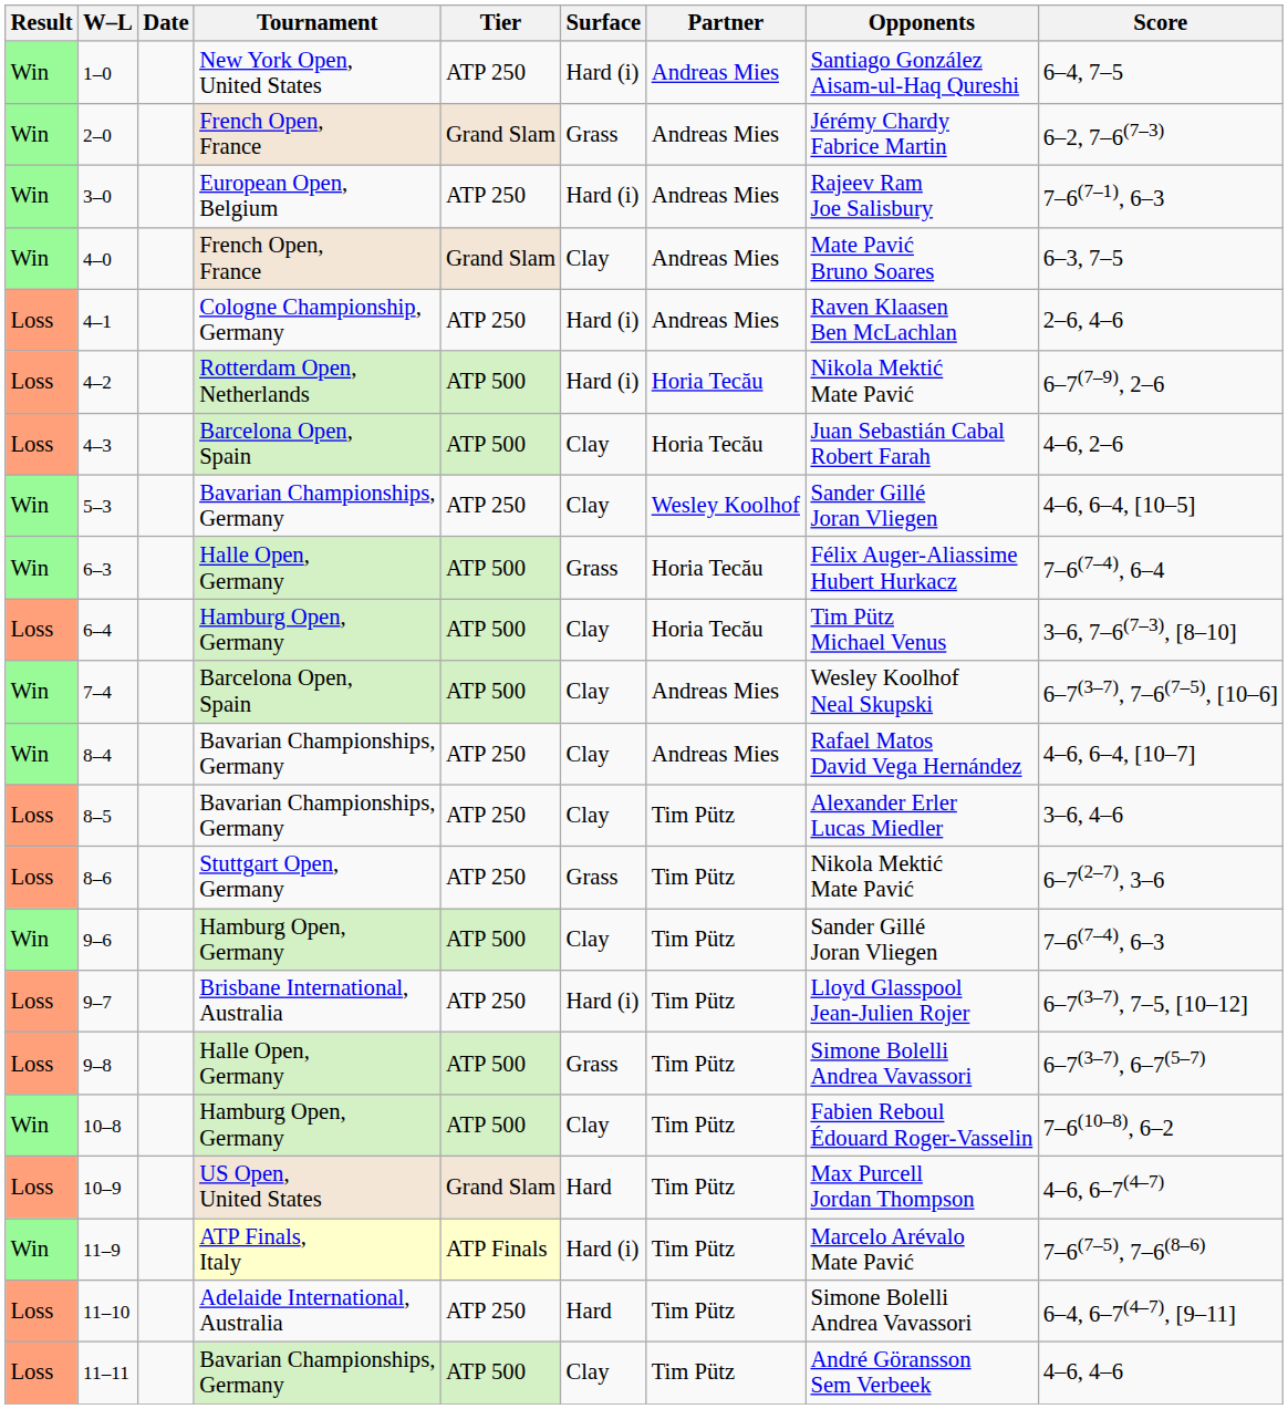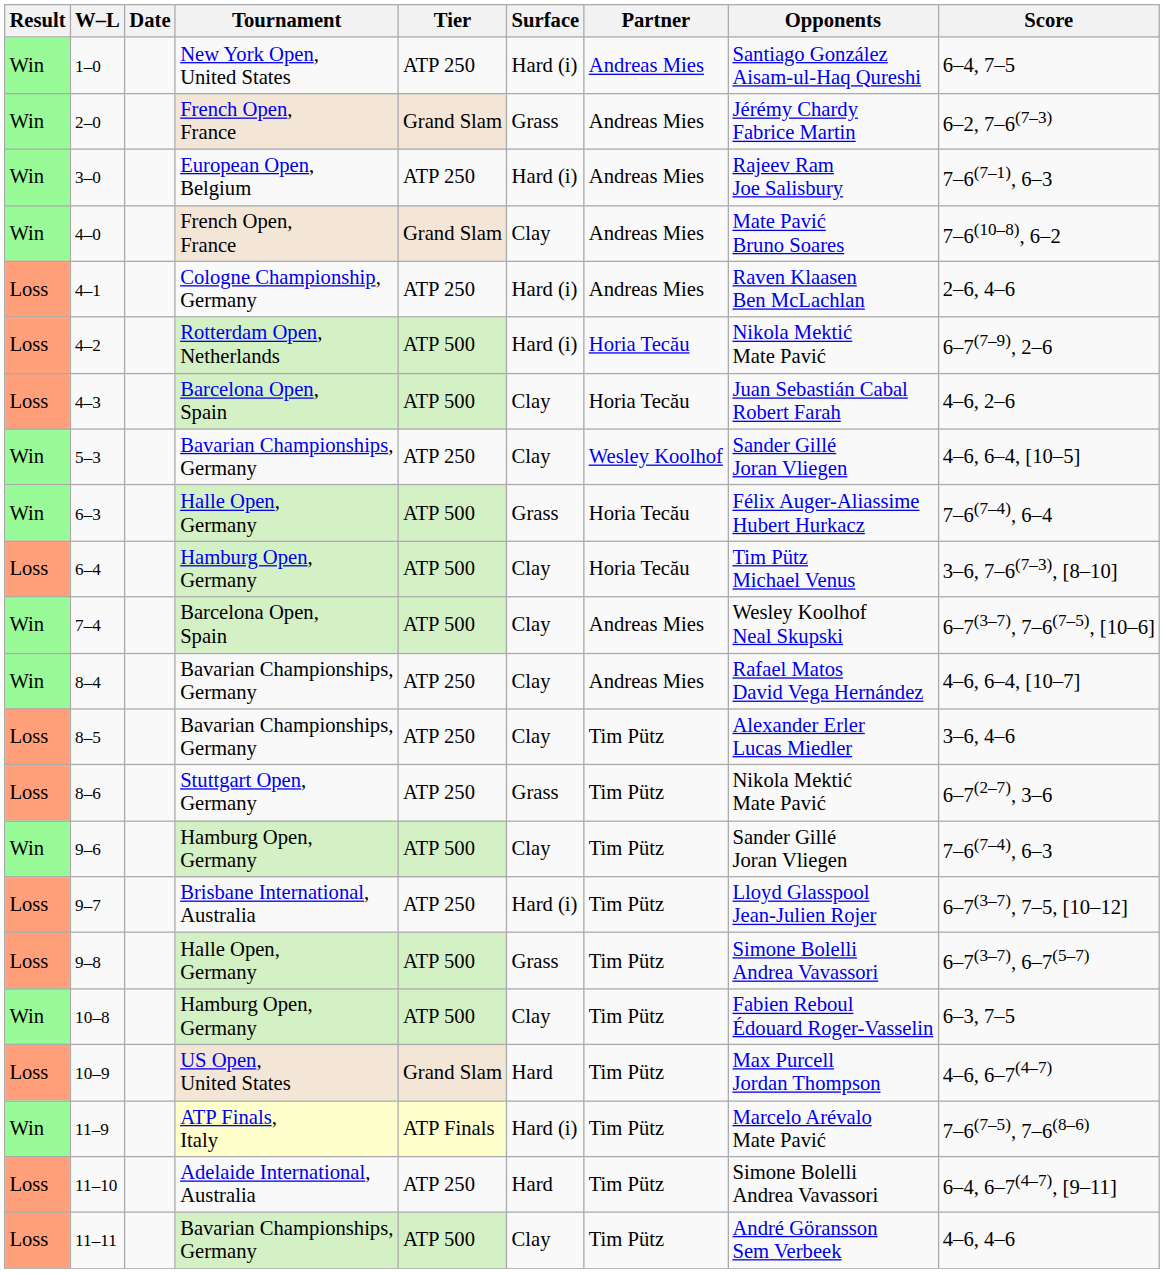 <table class="sortable wikitable nowrap">
 <tr>
 <th>Result</th>
 <th class="unsortable">W–L</th>
 <th>Date</th>
 <th>Tournament</th>
 <th>Tier</th>
 <th>Surface</th>
 <th>Partner</th>
 <th>Opponents</th>
 <th class="unsortable">Score</th>
 </tr>
 <tr>
 <td bgcolor=98fb98>Win</td>
 <td><small>1–0</small></td>
 <td><a href='#'></a></td>
 <td><a href='#'>New York Open</a>,<br> United States</td>
 <td>ATP 250</td>
 <td>Hard (i)</td>
 <td> <a href='#'>Andreas Mies</a></td>
 <td> <a href='#'>Santiago González</a><br> <a href='#'>Aisam-ul-Haq Qureshi</a></td>
 <td>6–4, 7–5</td>
 </tr>
 <tr>
 <td bgcolor=98fb98>Win</td>
 <td><small>2–0</small></td>
 <td><a href='#'></a></td>
 <td bgcolor=f3e6d7><a href='#'>French Open</a>,<br> France</td>
 <td bgcolor=f3e6d7>Grand Slam</td>
 <td>Grass</td>
 <td> Andreas Mies</td>
 <td> <a href='#'>Jérémy Chardy</a><br> <a href='#'>Fabrice Martin</a></td>
 <td>6–2, 7–6<sup>(7–3)</sup></td>
 </tr>
 <tr>
 <td bgcolor=98fb98>Win</td>
 <td><small>3–0</small></td>
 <td><a href='#'></a></td>
 <td><a href='#'>European Open</a>,<br> Belgium</td>
 <td>ATP 250</td>
 <td>Hard (i)</td>
 <td> Andreas Mies</td>
 <td> <a href='#'>Rajeev Ram</a><br> <a href='#'>Joe Salisbury</a></td>
 <td>7–6<sup>(7–1)</sup>, 6–3</td>
 </tr>
 <tr>
 <td bgcolor=98fb98>Win</td>
 <td><small>4–0</small></td>
 <td><a href='#'></a></td>
 <td bgcolor=f3e6d7>French Open,<br> France </td>
 <td bgcolor=f3e6d7>Grand Slam</td>
 <td>Clay</td>
 <td> Andreas Mies</td>
 <td> <a href='#'>Mate Pavić</a><br> <a href='#'>Bruno Soares</a></td>
-<td>6–3, 7–5</td>
+<td>7–6<sup>(10–8)</sup>, 6–2</td>
 </tr>
 <tr>
 <td bgcolor=ffa07a>Loss</td>
 <td><small>4–1</small></td>
 <td><a href='#'></a></td>
 <td><a href='#'>Cologne Championship</a>,<br> Germany</td>
 <td>ATP 250</td>
 <td>Hard (i)</td>
 <td> Andreas Mies</td>
 <td> <a href='#'>Raven Klaasen</a><br> <a href='#'>Ben McLachlan</a></td>
 <td>2–6, 4–6</td>
 </tr>
 <tr>
 <td bgcolor=ffa07a>Loss</td>
 <td><small>4–2</small></td>
 <td><a href='#'></a></td>
 <td bgcolor=d4f1c5><a href='#'>Rotterdam Open</a>,<br> Netherlands</td>
 <td bgcolor=d4f1c5>ATP 500</td>
 <td>Hard (i)</td>
 <td> <a href='#'>Horia Tecău</a></td>
 <td> <a href='#'>Nikola Mektić</a><br> Mate Pavić</td>
 <td>6–7<sup>(7–9)</sup>, 2–6</td>
 </tr>
 <tr>
 <td bgcolor=ffa07a>Loss</td>
 <td><small>4–3</small></td>
 <td><a href='#'></a></td>
 <td bgcolor=d4f1c5><a href='#'>Barcelona Open</a>,<br> Spain</td>
 <td bgcolor=d4f1c5>ATP 500</td>
 <td>Clay</td>
 <td> Horia Tecău</td>
 <td> <a href='#'>Juan Sebastián Cabal</a><br> <a href='#'>Robert Farah</a></td>
 <td>4–6, 2–6</td>
 </tr>
 <tr>
 <td bgcolor=98fb98>Win</td>
 <td><small>5–3</small></td>
 <td><a href='#'></a></td>
 <td><a href='#'>Bavarian Championships</a>,<br> Germany</td>
 <td>ATP 250</td>
 <td>Clay</td>
 <td> <a href='#'>Wesley Koolhof</a></td>
 <td> <a href='#'>Sander Gillé</a><br> <a href='#'>Joran Vliegen</a></td>
 <td>4–6, 6–4, [10–5]</td>
 </tr>
 <tr>
 <td bgcolor=98fb98>Win</td>
 <td><small>6–3</small></td>
 <td><a href='#'></a></td>
 <td bgcolor=d4f1c5><a href='#'>Halle Open</a>,<br> Germany</td>
 <td bgcolor=d4f1c5>ATP 500</td>
 <td>Grass</td>
 <td> Horia Tecău</td>
 <td> <a href='#'>Félix Auger-Aliassime</a><br> <a href='#'>Hubert Hurkacz</a></td>
 <td>7–6<sup>(7–4)</sup>, 6–4</td>
 </tr>
 <tr>
 <td bgcolor=ffa07a>Loss</td>
 <td><small>6–4</small></td>
 <td><a href='#'></a></td>
 <td bgcolor=d4f1c5><a href='#'>Hamburg Open</a>,<br> Germany</td>
 <td bgcolor=d4f1c5>ATP 500</td>
 <td>Clay</td>
 <td> Horia Tecău</td>
 <td> <a href='#'>Tim Pütz</a><br> <a href='#'>Michael Venus</a></td>
 <td>3–6, 7–6<sup>(7–3)</sup>, [8–10]</td>
 </tr>
 <tr>
 <td bgcolor=98fb98>Win</td>
 <td><small>7–4</small></td>
 <td><a href='#'></a></td>
 <td bgcolor=d4f1c5>Barcelona Open,<br> Spain</td>
 <td bgcolor=d4f1c5>ATP 500</td>
 <td>Clay</td>
 <td> Andreas Mies</td>
 <td> Wesley Koolhof<br> <a href='#'>Neal Skupski</a></td>
 <td>6–7<sup>(3–7)</sup>, 7–6<sup>(7–5)</sup>, [10–6]</td>
 </tr>
 <tr>
 <td bgcolor=98fb98>Win</td>
 <td><small>8–4</small></td>
 <td><a href='#'></a></td>
 <td>Bavarian Championships,<br> Germany </td>
 <td>ATP 250</td>
 <td>Clay</td>
 <td> Andreas Mies</td>
 <td> <a href='#'>Rafael Matos</a><br> <a href='#'>David Vega Hernández</a></td>
 <td>4–6, 6–4, [10–7]</td>
 </tr>
 <tr>
 <td bgcolor=ffa07a>Loss</td>
 <td><small>8–5</small></td>
 <td><a href='#'></a></td>
 <td>Bavarian Championships,<br> Germany</td>
 <td>ATP 250</td>
 <td>Clay</td>
 <td> Tim Pütz</td>
 <td> <a href='#'>Alexander Erler</a><br> <a href='#'>Lucas Miedler</a></td>
 <td>3–6, 4–6</td>
 </tr>
 <tr>
 <td bgcolor=ffa07a>Loss</td>
 <td><small>8–6</small></td>
 <td><a href='#'></a></td>
 <td><a href='#'>Stuttgart Open</a>,<br> Germany</td>
 <td>ATP 250</td>
 <td>Grass</td>
 <td> Tim Pütz</td>
 <td> Nikola Mektić<br> Mate Pavić</td>
 <td>6–7<sup>(2–7)</sup>, 3–6</td>
 </tr>
 <tr>
 <td bgcolor=98fb98>Win</td>
 <td><small>9–6</small></td>
 <td><a href='#'></a></td>
 <td bgcolor=d4f1c5>Hamburg Open,<br> Germany</td>
 <td bgcolor=d4f1c5>ATP 500</td>
 <td>Clay</td>
 <td> Tim Pütz</td>
 <td> Sander Gillé<br> Joran Vliegen</td>
 <td>7–6<sup>(7–4)</sup>, 6–3</td>
 </tr>
 <tr>
 <td bgcolor=ffa07a>Loss</td>
 <td><small>9–7</small></td>
 <td><a href='#'></a></td>
 <td><a href='#'>Brisbane International</a>,<br> Australia</td>
 <td>ATP 250</td>
 <td>Hard (i)</td>
 <td> Tim Pütz</td>
 <td> <a href='#'>Lloyd Glasspool</a><br> <a href='#'>Jean-Julien Rojer</a></td>
 <td>6–7<sup>(3–7)</sup>, 7–5, [10–12]</td>
 </tr>
 <tr>
 <td bgcolor=ffa07a>Loss</td>
 <td><small>9–8</small></td>
 <td><a href='#'></a></td>
 <td bgcolor=d4f1c5>Halle Open,<br>Germany</td>
 <td bgcolor=d4f1c5>ATP 500</td>
 <td>Grass</td>
 <td> Tim Pütz</td>
 <td> <a href='#'>Simone Bolelli</a><br> <a href='#'>Andrea Vavassori</a></td>
 <td>6–7<sup>(3–7)</sup>, 6–7<sup>(5–7)</sup></td>
 </tr>
 <tr>
 <td bgcolor=98fb98>Win</td>
 <td><small>10–8</small></td>
 <td><a href='#'></a></td>
 <td bgcolor=d4f1c5>Hamburg Open,<br> Germany </td>
 <td bgcolor=d4f1c5>ATP 500</td>
 <td>Clay</td>
 <td> Tim Pütz</td>
 <td> <a href='#'>Fabien Reboul</a><br> <a href='#'>Édouard Roger-Vasselin</a></td>
-<td>7–6<sup>(10–8)</sup>, 6–2</td>
+<td>6–3, 7–5</td>
 </tr>
 <tr>
 <td bgcolor=ffa07a>Loss</td>
 <td><small>10–9</small></td>
 <td><a href='#'></a></td>
 <td bgcolor=f3e6d7><a href='#'>US Open</a>,<br>United States</td>
 <td bgcolor=f3e6d7>Grand Slam</td>
 <td>Hard</td>
 <td> Tim Pütz</td>
 <td> <a href='#'>Max Purcell</a><br> <a href='#'>Jordan Thompson</a></td>
 <td>4–6, 6–7<sup>(4–7)</sup></td>
 </tr>
 <tr>
 <td bgcolor=98fb98>Win</td>
 <td><small>11–9</small></td>
 <td><a href='#'></a></td>
 <td style="background:#ffffcc;"><a href='#'>ATP Finals</a>,<br>Italy</td>
 <td style="background:#ffffcc;">ATP Finals</td>
 <td>Hard (i)</td>
 <td> Tim Pütz</td>
 <td> <a href='#'>Marcelo Arévalo</a><br> Mate Pavić</td>
 <td>7–6<sup>(7–5)</sup>, 7–6<sup>(8–6)</sup></td>
 </tr>
 <tr>
 <td bgcolor=ffa07a>Loss</td>
 <td><small>11–10</small></td>
 <td><a href='#'></a></td>
 <td><a href='#'>Adelaide International</a>,<br> Australia</td>
 <td>ATP 250</td>
 <td>Hard</td>
 <td> Tim Pütz</td>
 <td> Simone Bolelli<br> Andrea Vavassori</td>
 <td>6–4, 6–7<sup>(4–7)</sup>, [9–11]</td>
 </tr>
 <tr>
 <td bgcolor=ffa07a>Loss</td>
 <td><small>11–11</small></td>
 <td><a href='#'></a></td>
 <td bgcolor=d4f1c5>Bavarian Championships,<br> Germany</td>
 <td bgcolor=d4f1c5>ATP 500</td>
 <td>Clay</td>
 <td> Tim Pütz</td>
 <td> <a href='#'>André Göransson</a><br> <a href='#'>Sem Verbeek</a></td>
 <td>4–6, 4–6</td>
 </tr>
 </table>
